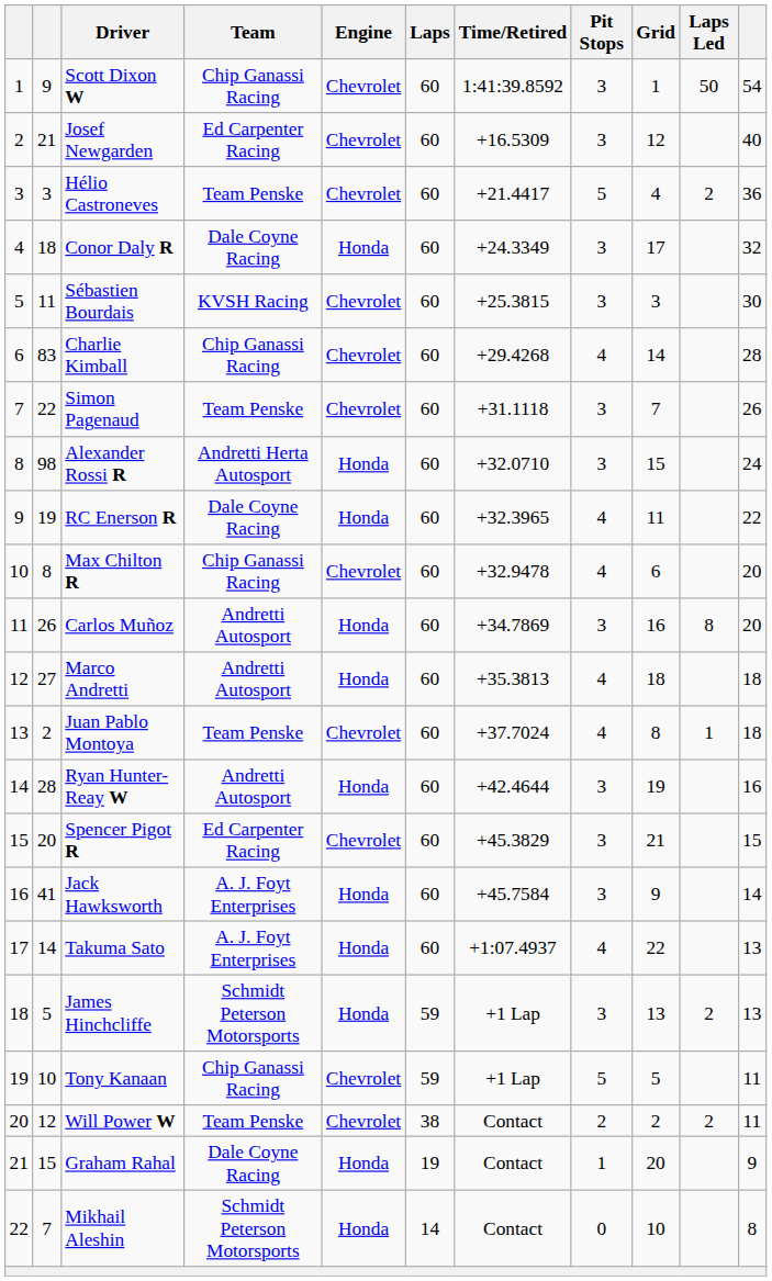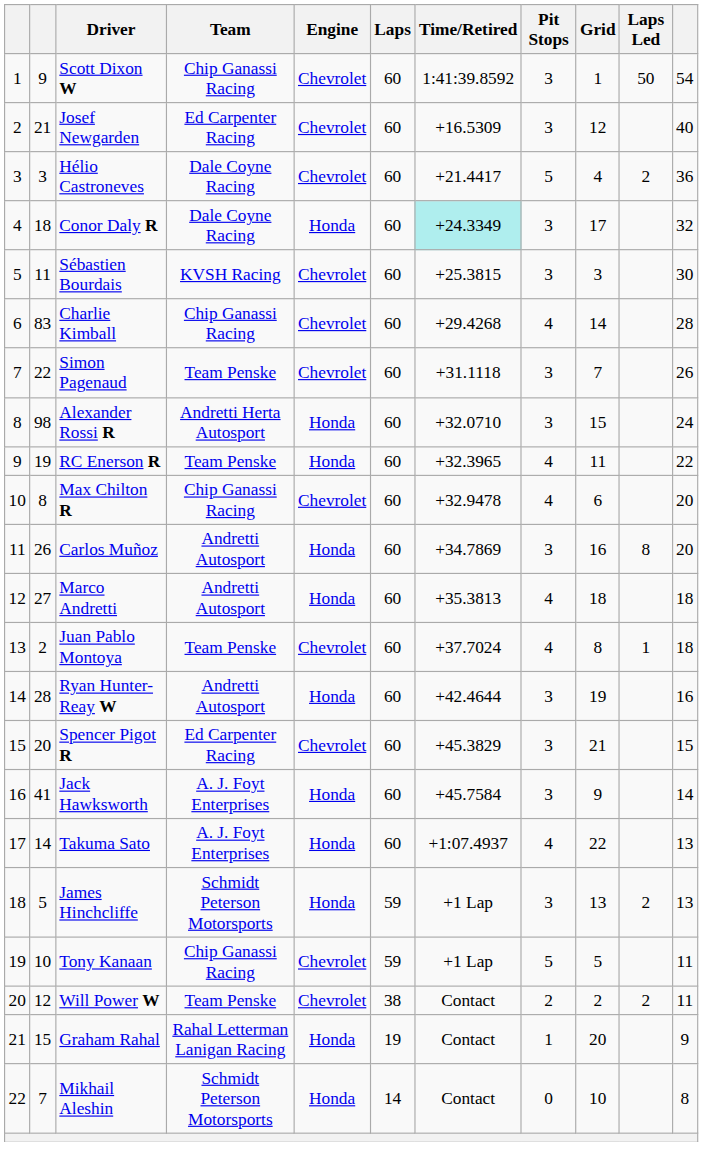 <table class="wikitable" style="text-align:center; font-size: 95%;">
 <tr>
 <th></th>
 <th></th>
 <th>Driver</th>
 <th>Team</th>
 <th>Engine</th>
 <th>Laps</th>
 <th>Time/Retired</th>
 <th>Pit Stops</th>
 <th>Grid</th>
 <th>Laps Led</th>
 <th></th>
 </tr>
 <tr>
 <td>1</td>
 <td>9</td>
 <td align="left"> <a href='#'>Scott Dixon</a> <strong><span>W</span></strong></td>
 <td><a href='#'>Chip Ganassi Racing</a></td>
 <td><a href='#'>Chevrolet</a></td>
 <td>60</td>
 <td>1:41:39.8592</td>
 <td>3</td>
 <td>1</td>
 <td>50</td>
 <td>54</td>
 </tr>
 <tr>
 <td>2</td>
 <td>21</td>
 <td align="left"> <a href='#'>Josef Newgarden</a></td>
 <td><a href='#'>Ed Carpenter Racing</a></td>
 <td><a href='#'>Chevrolet</a></td>
 <td>60</td>
 <td>+16.5309</td>
 <td>3</td>
 <td>12</td>
 <td></td>
 <td>40</td>
 </tr>
 <tr>
 <td>3</td>
 <td>3</td>
 <td align="left"> <a href='#'>Hélio Castroneves</a></td>
-<td><a href='#'>Team Penske</a></td>
+<td><a href='#'>Dale Coyne Racing</a></td>
 <td><a href='#'>Chevrolet</a></td>
 <td>60</td>
 <td>+21.4417</td>
 <td>5</td>
 <td>4</td>
 <td>2</td>
 <td>36</td>
 </tr>
 <tr>
 <td>4</td>
 <td>18</td>
 <td align="left"> <a href='#'>Conor Daly</a> <strong><span>R</span></strong></td>
 <td><a href='#'>Dale Coyne Racing</a></td>
 <td><a href='#'>Honda</a></td>
 <td>60</td>
-<td>+24.3349</td>
+<td style="background: paleturquoise;">+24.3349</td>
 <td>3</td>
 <td>17</td>
 <td></td>
 <td>32</td>
 </tr>
 <tr>
 <td>5</td>
 <td>11</td>
 <td align="left"> <a href='#'>Sébastien Bourdais</a></td>
 <td><a href='#'>KVSH Racing</a></td>
 <td><a href='#'>Chevrolet</a></td>
 <td>60</td>
 <td>+25.3815</td>
 <td>3</td>
 <td>3</td>
 <td></td>
 <td>30</td>
 </tr>
 <tr>
 <td>6</td>
 <td>83</td>
 <td align="left"> <a href='#'>Charlie Kimball</a></td>
 <td><a href='#'>Chip Ganassi Racing</a></td>
 <td><a href='#'>Chevrolet</a></td>
 <td>60</td>
 <td>+29.4268</td>
 <td>4</td>
 <td>14</td>
 <td></td>
 <td>28</td>
 </tr>
 <tr>
 <td>7</td>
 <td>22</td>
 <td align="left"> <a href='#'>Simon Pagenaud</a></td>
 <td><a href='#'>Team Penske</a></td>
 <td><a href='#'>Chevrolet</a></td>
 <td>60</td>
 <td>+31.1118</td>
 <td>3</td>
 <td>7</td>
 <td></td>
 <td>26</td>
 </tr>
 <tr>
 <td>8</td>
 <td>98</td>
 <td align="left"> <a href='#'>Alexander Rossi</a> <strong><span>R</span></strong></td>
 <td><a href='#'>Andretti Herta Autosport</a></td>
 <td><a href='#'>Honda</a></td>
 <td>60</td>
 <td>+32.0710</td>
 <td>3</td>
 <td>15</td>
 <td></td>
 <td>24</td>
 </tr>
 <tr>
 <td>9</td>
 <td>19</td>
 <td align="left"> <a href='#'>RC Enerson</a> <strong><span>R</span></strong></td>
-<td><a href='#'>Dale Coyne Racing</a></td>
+<td><a href='#'>Team Penske</a></td>
 <td><a href='#'>Honda</a></td>
 <td>60</td>
 <td>+32.3965</td>
 <td>4</td>
 <td>11</td>
 <td></td>
 <td>22</td>
 </tr>
 <tr>
 <td>10</td>
 <td>8</td>
 <td align="left"> <a href='#'>Max Chilton</a> <strong><span>R</span></strong></td>
 <td><a href='#'>Chip Ganassi Racing</a></td>
 <td><a href='#'>Chevrolet</a></td>
 <td>60</td>
 <td>+32.9478</td>
 <td>4</td>
 <td>6</td>
 <td></td>
 <td>20</td>
 </tr>
 <tr>
 <td>11</td>
 <td>26</td>
 <td align="left"> <a href='#'>Carlos Muñoz</a></td>
 <td><a href='#'>Andretti Autosport</a></td>
 <td><a href='#'>Honda</a></td>
 <td>60</td>
 <td>+34.7869</td>
 <td>3</td>
 <td>16</td>
 <td>8</td>
 <td>20</td>
 </tr>
 <tr>
 <td>12</td>
 <td>27</td>
 <td align="left"> <a href='#'>Marco Andretti</a></td>
 <td><a href='#'>Andretti Autosport</a></td>
 <td><a href='#'>Honda</a></td>
 <td>60</td>
 <td>+35.3813</td>
 <td>4</td>
 <td>18</td>
 <td></td>
 <td>18</td>
 </tr>
 <tr>
 <td>13</td>
 <td>2</td>
 <td align="left"> <a href='#'>Juan Pablo Montoya</a></td>
 <td><a href='#'>Team Penske</a></td>
 <td><a href='#'>Chevrolet</a></td>
 <td>60</td>
 <td>+37.7024</td>
 <td>4</td>
 <td>8</td>
 <td>1</td>
 <td>18</td>
 </tr>
 <tr>
 <td>14</td>
 <td>28</td>
 <td align="left"> <a href='#'>Ryan Hunter-Reay</a> <strong><span>W</span></strong></td>
 <td><a href='#'>Andretti Autosport</a></td>
 <td><a href='#'>Honda</a></td>
 <td>60</td>
 <td>+42.4644</td>
 <td>3</td>
 <td>19</td>
 <td></td>
 <td>16</td>
 </tr>
 <tr>
 <td>15</td>
 <td>20</td>
 <td align="left"> <a href='#'>Spencer Pigot</a> <strong><span>R</span></strong></td>
 <td><a href='#'>Ed Carpenter Racing</a></td>
 <td><a href='#'>Chevrolet</a></td>
 <td>60</td>
 <td>+45.3829</td>
 <td>3</td>
 <td>21</td>
 <td></td>
 <td>15</td>
 </tr>
 <tr>
 <td>16</td>
 <td>41</td>
 <td align="left"> <a href='#'>Jack Hawksworth</a></td>
 <td><a href='#'>A. J. Foyt Enterprises</a></td>
 <td><a href='#'>Honda</a></td>
 <td>60</td>
 <td>+45.7584</td>
 <td>3</td>
 <td>9</td>
 <td></td>
 <td>14</td>
 </tr>
 <tr>
 <td>17</td>
 <td>14</td>
 <td align="left"> <a href='#'>Takuma Sato</a></td>
 <td><a href='#'>A. J. Foyt Enterprises</a></td>
 <td><a href='#'>Honda</a></td>
 <td>60</td>
 <td>+1:07.4937</td>
 <td>4</td>
 <td>22</td>
 <td></td>
 <td>13</td>
 </tr>
 <tr>
 <td>18</td>
 <td>5</td>
 <td align="left"> <a href='#'>James Hinchcliffe</a></td>
 <td><a href='#'>Schmidt Peterson Motorsports</a></td>
 <td><a href='#'>Honda</a></td>
 <td>59</td>
 <td>+1 Lap</td>
 <td>3</td>
 <td>13</td>
 <td>2</td>
 <td>13</td>
 </tr>
 <tr>
 <td>19</td>
 <td>10</td>
 <td align="left"> <a href='#'>Tony Kanaan</a></td>
 <td><a href='#'>Chip Ganassi Racing</a></td>
 <td><a href='#'>Chevrolet</a></td>
 <td>59</td>
 <td>+1 Lap</td>
 <td>5</td>
 <td>5</td>
 <td></td>
 <td>11</td>
 </tr>
 <tr>
 <td>20</td>
 <td>12</td>
 <td align="left"> <a href='#'>Will Power</a> <strong><span>W</span></strong></td>
 <td><a href='#'>Team Penske</a></td>
 <td><a href='#'>Chevrolet</a></td>
 <td>38</td>
 <td>Contact</td>
 <td>2</td>
 <td>2</td>
 <td>2</td>
 <td>11</td>
 </tr>
 <tr>
 <td>21</td>
 <td>15</td>
 <td align="left"> <a href='#'>Graham Rahal</a></td>
-<td><a href='#'>Dale Coyne Racing</a></td>
+<td><a href='#'>Rahal Letterman Lanigan Racing</a></td>
 <td><a href='#'>Honda</a></td>
 <td>19</td>
 <td>Contact</td>
 <td>1</td>
 <td>20</td>
 <td></td>
 <td>9</td>
 </tr>
 <tr>
 <td>22</td>
 <td>7</td>
 <td align="left"> <a href='#'>Mikhail Aleshin</a></td>
 <td><a href='#'>Schmidt Peterson Motorsports</a></td>
 <td><a href='#'>Honda</a></td>
 <td>14</td>
 <td>Contact</td>
 <td>0</td>
 <td>10</td>
 <td></td>
 <td>8</td>
 </tr>
 <tr>
 <th colspan=11></th>
 </tr>
 </table>
